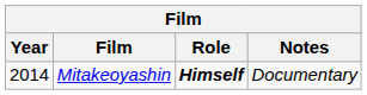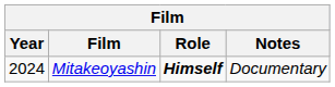 <table class="wikitable">
 <tr style="background:lightsteelblue;">
 <th colspan=4>Film</th>
 </tr>
 <tr style="background:#ccc;">
 <th>Year</th>
 <th>Film</th>
 <th>Role</th>
 <th>Notes</th>
 </tr>
 <tr>
-<td>2014</td>
+<td>2024</td>
 <td><em><a href='#'>Mitakeoyashin</a></em></td>
 <td><strong><em>Himself</em></strong></td>
 <td><em>Documentary</em></td>
 </tr>
 </table>
